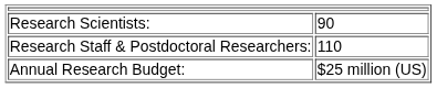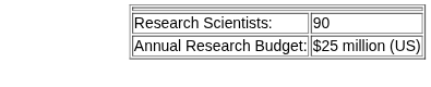 <table align="right" border="1">
 <tr>
 <td colspan="2"></td>
 </tr>
 <tr>
 <td>Research Scientists:</td>
 <td>90</td>
 </tr>
 <tr>
-<td>Research Staff & Postdoctoral Researchers:</td>
-<td>110</td>
-</tr>
-<tr>
 <td>Annual Research Budget:</td>
 <td>$25 million (US)</td>
 </tr>
 </table>
